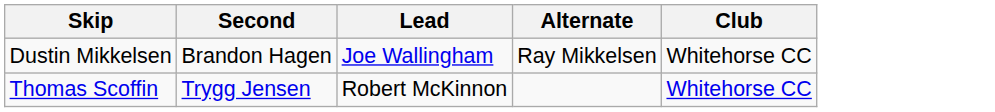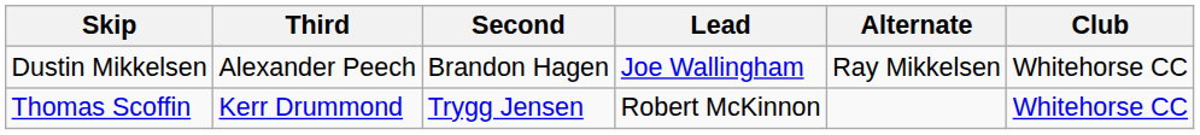 <table class="wikitable">
 <tr>
 <th scope="col">Skip</th>
+<th scope="col">Third</th>
 <th scope="col">Second</th>
 <th scope="col">Lead</th>
 <th scope="col">Alternate</th>
 <th scope="col">Club</th>
 </tr>
 <tr>
 <td>Dustin Mikkelsen</td>
+<td>Alexander Peech</td>
 <td>Brandon Hagen</td>
 <td><a href='#'>Joe Wallingham</a></td>
 <td>Ray Mikkelsen</td>
 <td>Whitehorse CC</td>
 </tr>
 <tr>
 <td><a href='#'>Thomas Scoffin</a></td>
+<td><a href='#'>Kerr Drummond</a></td>
 <td><a href='#'>Trygg Jensen</a></td>
 <td>Robert McKinnon</td>
 <td></td>
 <td><a href='#'>Whitehorse CC</a></td>
 </tr>
 </table>
